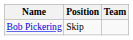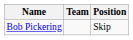 <table class="wikitable">
 <tr>
 <th><strong>Name</strong></th>
+<th><strong>Team</strong></th>
 <th><strong>Position</strong></th>
-<th><strong>Team</strong></th>
 </tr>
 <tr>
 <td><a href='#'>Bob Pickering</a></td>
+<td></td>
 <td>Skip</td>
-<td></td>
 </tr>
 </table>
